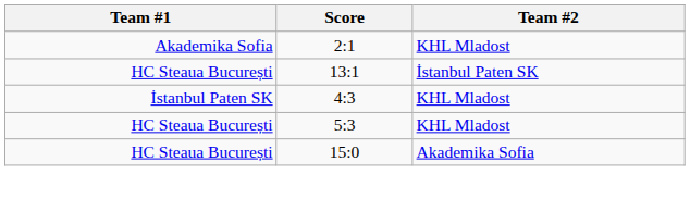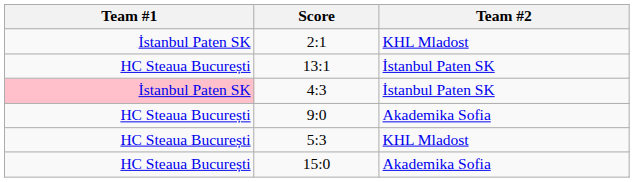 <table class="wikitable" style="text-align: center;">
 <tr>
 <th width=22%>Team #1</th>
 <th width=11%>Score</th>
 <th width=22%>Team #2</th>
 </tr>
 <tr>
-<td style="text-align: right;"><a href='#'>Akademika Sofia</a> </td>
+<td style="text-align: right;"><a href='#'>İstanbul Paten SK</a> </td>
 <td>2:1</td>
 <td style="text-align: left;"> <a href='#'>KHL Mladost</a></td>
 </tr>
 <tr>
 <td style="text-align: right;"><a href='#'>HC Steaua București</a> </td>
 <td>13:1</td>
 <td style="text-align: left;"> <a href='#'>İstanbul Paten SK</a></td>
 </tr>
 <tr>
-<td style="text-align: right;"><a href='#'>İstanbul Paten SK</a> </td>
+<td style="background: pink; text-align: right;"><a href='#'>İstanbul Paten SK</a> </td>
 <td>4:3</td>
-<td style="text-align: left;"> <a href='#'>KHL Mladost</a></td>
+<td style="text-align: left;"> <a href='#'>İstanbul Paten SK</a></td>
+</tr>
+<tr>
+<td style="text-align: right;"><a href='#'>HC Steaua București</a> </td>
+<td>9:0</td>
+<td style="text-align: left;"> <a href='#'>Akademika Sofia</a></td>
 </tr>
 <tr>
 <td style="text-align: right;"><a href='#'>HC Steaua București</a> </td>
 <td>5:3</td>
 <td style="text-align: left;"> <a href='#'>KHL Mladost</a></td>
 </tr>
 <tr>
 <td style="text-align: right;"><a href='#'>HC Steaua București</a> </td>
 <td>15:0</td>
 <td style="text-align: left;"> <a href='#'>Akademika Sofia</a></td>
 </tr>
 </table>
